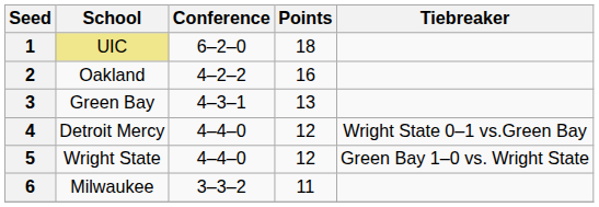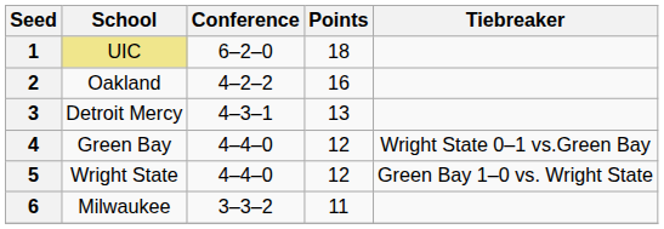 <table class="wikitable" style="text-align:center">
 <tr>
 <th>Seed</th>
 <th>School</th>
 <th>Conference</th>
 <th>Points</th>
 <th>Tiebreaker</th>
 </tr>
 <tr>
 <th>1</th>
 <td style="background: khaki;">UIC</td>
 <td>6–2–0</td>
 <td>18</td>
 <td></td>
 </tr>
 <tr>
 <th>2</th>
 <td>Oakland</td>
 <td>4–2–2</td>
 <td>16</td>
 <td></td>
 </tr>
 <tr>
 <th>3</th>
-<td>Green Bay</td>
+<td>Detroit Mercy</td>
 <td>4–3–1</td>
 <td>13</td>
 <td></td>
 </tr>
 <tr>
 <th>4</th>
-<td>Detroit Mercy</td>
+<td>Green Bay</td>
 <td>4–4–0</td>
 <td>12</td>
 <td>Wright State 0–1 vs.Green Bay</td>
 </tr>
 <tr>
 <th>5</th>
 <td>Wright State</td>
 <td>4–4–0</td>
 <td>12</td>
 <td>Green Bay 1–0 vs. Wright State</td>
 </tr>
 <tr>
 <th>6</th>
 <td>Milwaukee</td>
 <td>3–3–2</td>
 <td>11</td>
 <td></td>
 </tr>
 <tr>
 </tr>
 </table>
